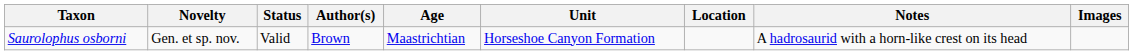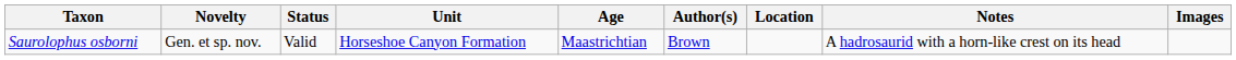 <table class="wikitable sortable" align="center" width="100%">
 <tr>
 <th>Taxon</th>
 <th>Novelty</th>
 <th>Status</th>
+<th>Unit</th>
+<th>Age</th>
 <th>Author(s)</th>
-<th>Age</th>
-<th>Unit</th>
 <th>Location</th>
 <th>Notes</th>
 <th>Images</th>
 </tr>
 <tr>
 <td><em><a href='#'>Saurolophus osborni</a></em></td>
 <td>Gen. et sp. nov.</td>
 <td>Valid</td>
+<td><a href='#'>Horseshoe Canyon Formation</a></td>
+<td><a href='#'>Maastrichtian</a></td>
 <td><a href='#'>Brown</a></td>
-<td><a href='#'>Maastrichtian</a></td>
-<td><a href='#'>Horseshoe Canyon Formation</a></td>
 <td></td>
 <td>A <a href='#'>hadrosaurid</a> with a horn-like crest on its head</td>
 <td></td>
 </tr>
 </table>
